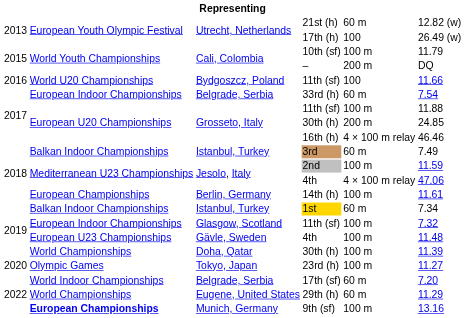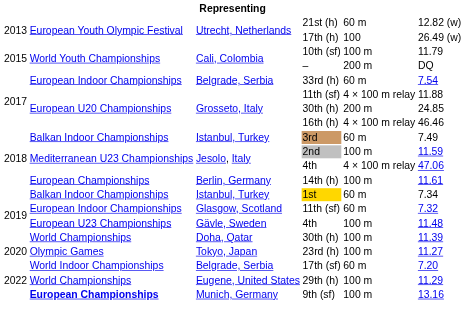 <table>
 <tr>
 <th colspan="6">Representing </th>
 </tr>
 <tr>
 <td rowspan=2>2013</td>
 <td rowspan=2><a href='#'>European Youth Olympic Festival</a></td>
 <td rowspan=2><a href='#'>Utrecht, Netherlands</a></td>
 <td>21st (h)</td>
 <td>60 m</td>
 <td>12.82 (w)</td>
 </tr>
 <tr>
 <td>17th (h)</td>
 <td>100</td>
 <td>26.49 (w)</td>
 </tr>
 <tr>
 <td rowspan=2>2015</td>
 <td rowspan=2><a href='#'>World Youth Championships</a></td>
 <td rowspan=2><a href='#'>Cali, Colombia</a></td>
 <td>10th (sf)</td>
 <td>100 m</td>
 <td>11.79</td>
 </tr>
 <tr>
 <td>–</td>
 <td>200 m</td>
 <td>DQ</td>
 </tr>
 <tr>
-<td>2016</td>
-<td><a href='#'>World U20 Championships</a></td>
-<td><a href='#'>Bydgoszcz, Poland</a></td>
-<td>11th (sf)</td>
-<td>100</td>
-<td><a href='#'>11.66</a></td>
-</tr>
-<tr>
 <td rowspan=4>2017</td>
 <td><a href='#'>European Indoor Championships</a></td>
 <td><a href='#'>Belgrade, Serbia</a></td>
 <td>33rd (h)</td>
 <td>60 m</td>
 <td><a href='#'>7.54</a></td>
 </tr>
 <tr>
 <td rowspan=3><a href='#'>European U20 Championships</a></td>
 <td rowspan=3><a href='#'>Grosseto, Italy</a></td>
 <td>11th (sf)</td>
-<td>100 m</td>
+<td>4 × 100 m relay</td>
 <td>11.88</td>
 </tr>
 <tr>
 <td>30th (h)</td>
 <td>200 m</td>
 <td>24.85</td>
 </tr>
 <tr>
 <td>16th (h)</td>
 <td>4 × 100 m relay</td>
 <td>46.46</td>
 </tr>
 <tr>
 <td rowspan=4>2018</td>
 <td><a href='#'>Balkan Indoor Championships</a></td>
 <td><a href='#'>Istanbul, Turkey</a></td>
 <td bgcolor=cc9966>3rd</td>
 <td>60 m</td>
 <td>7.49</td>
 </tr>
 <tr>
 <td rowspan=2><a href='#'>Mediterranean U23 Championships</a></td>
 <td rowspan=2><a href='#'>Jesolo</a>, <a href='#'>Italy</a></td>
 <td bgcolor=silver>2nd</td>
 <td>100 m</td>
 <td><a href='#'>11.59</a></td>
 </tr>
 <tr>
 <td>4th</td>
 <td>4 × 100 m relay</td>
 <td><a href='#'>47.06</a></td>
 </tr>
 <tr>
 <td><a href='#'>European Championships</a></td>
 <td><a href='#'>Berlin, Germany</a></td>
 <td>14th (h)</td>
 <td>100 m</td>
 <td><a href='#'>11.61</a></td>
 </tr>
 <tr>
 <td rowspan=4>2019</td>
 <td><a href='#'>Balkan Indoor Championships</a></td>
 <td><a href='#'>Istanbul, Turkey</a></td>
 <td bgcolor=gold>1st</td>
 <td>60 m</td>
 <td>7.34</td>
 </tr>
 <tr>
 <td><a href='#'>European Indoor Championships</a></td>
 <td><a href='#'>Glasgow, Scotland</a></td>
 <td>11th (sf)</td>
-<td>100 m</td>
+<td>60 m</td>
 <td><a href='#'>7.32</a></td>
 </tr>
 <tr>
 <td><a href='#'>European U23 Championships</a></td>
 <td><a href='#'>Gävle, Sweden</a></td>
 <td>4th</td>
 <td>100 m</td>
 <td><a href='#'>11.48</a></td>
 </tr>
 <tr>
 <td><a href='#'>World Championships</a></td>
 <td><a href='#'>Doha, Qatar</a></td>
 <td>30th (h)</td>
 <td>100 m</td>
 <td><a href='#'>11.39</a></td>
 </tr>
 <tr>
 <td>2020</td>
 <td><a href='#'>Olympic Games</a></td>
 <td><a href='#'>Tokyo, Japan</a></td>
 <td>23rd (h)</td>
 <td>100 m</td>
 <td><a href='#'>11.27</a></td>
 </tr>
 <tr>
 <td rowspan=3>2022</td>
 <td><a href='#'>World Indoor Championships</a></td>
 <td><a href='#'>Belgrade, Serbia</a></td>
 <td>17th (sf)</td>
 <td>60 m</td>
 <td><a href='#'>7.20</a></td>
 </tr>
 <tr>
 <td><a href='#'>World Championships</a></td>
 <td><a href='#'>Eugene, United States</a></td>
 <td>29th (h)</td>
-<td>60 m</td>
+<td>100 m</td>
 <td><a href='#'>11.29</a></td>
 </tr>
 <tr>
 <td><strong><a href='#'>European Championships</a></strong></td>
 <td><a href='#'>Munich, Germany</a></td>
 <td>9th (sf)</td>
 <td>100 m</td>
 <td><a href='#'>13.16</a></td>
 </tr>
 </table>
